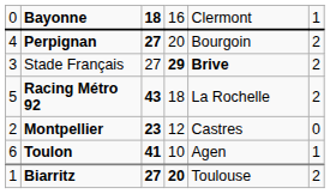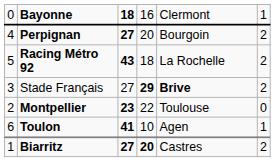 <table class="wikitable left" cellpadding="0" cellspacing="0" style="font-size:90%;">
 <tr style="border-bottom:2px solid black;">
 <td>0</td>
 <td width="110px"><strong>Bayonne</strong></td>
 <td><strong>18</strong></td>
 <td>16</td>
 <td width="110px">Clermont</td>
 <td>1</td>
 </tr>
 <tr>
 <td>4</td>
 <td><strong>Perpignan</strong></td>
 <td><strong>27</strong></td>
 <td>20</td>
 <td>Bourgoin</td>
 <td>2</td>
 </tr>
 <tr>
+<td>5</td>
+<td><strong>Racing Métro 92</strong></td>
+<td><strong>43</strong></td>
+<td>18</td>
+<td>La Rochelle</td>
+<td>2</td>
+</tr>
+<tr>
 <td>3</td>
 <td>Stade Français</td>
 <td>27</td>
 <td><strong>29</strong></td>
 <td><strong>Brive</strong></td>
 <td>2</td>
 </tr>
 <tr>
-<td>5</td>
-<td><strong>Racing Métro 92</strong></td>
-<td><strong>43</strong></td>
-<td>18</td>
-<td>La Rochelle</td>
-<td>2</td>
-</tr>
-<tr>
 <td>2</td>
 <td><strong>Montpellier</strong></td>
 <td><strong>23</strong></td>
-<td>12</td>
-<td>Castres</td>
+<td>22</td>
+<td>Toulouse</td>
 <td>0</td>
 </tr>
 <tr style="border-bottom:2px solid grey;">
 <td>6</td>
 <td><strong>Toulon</strong></td>
 <td><strong>41</strong></td>
 <td>10</td>
 <td>Agen</td>
 <td>1</td>
 </tr>
 <tr>
 <td>1</td>
 <td><strong>Biarritz</strong></td>
 <td><strong>27</strong></td>
 <td><strong>20</strong></td>
-<td>Toulouse</td>
+<td>Castres</td>
 <td>2</td>
 </tr>
 </table>
